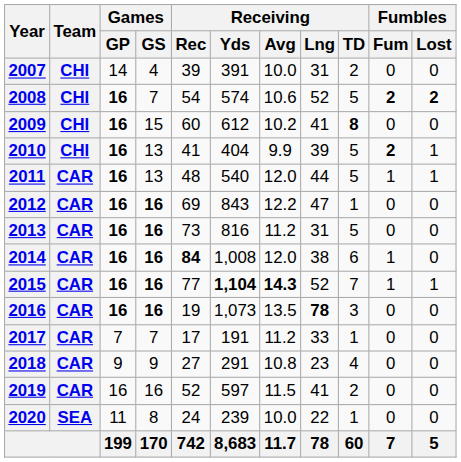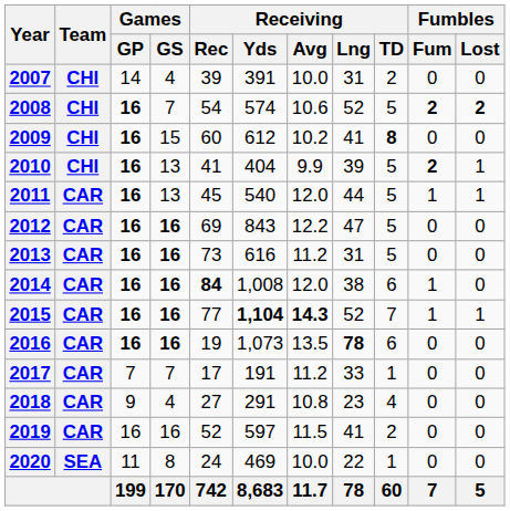 <table class="wikitable" style="text-align: center;">
 <tr>
 <th rowspan="2">Year</th>
 <th rowspan="2">Team</th>
 <th colspan="2">Games</th>
 <th colspan="5">Receiving</th>
 <th colspan="2">Fumbles</th>
 </tr>
 <tr>
 <th>GP</th>
 <th>GS</th>
 <th>Rec</th>
 <th>Yds</th>
 <th>Avg</th>
 <th>Lng</th>
 <th>TD</th>
 <th>Fum</th>
 <th>Lost</th>
 </tr>
 <tr>
 <th><a href='#'>2007</a></th>
 <th><a href='#'>CHI</a></th>
 <td>14</td>
 <td>4</td>
 <td>39</td>
 <td>391</td>
 <td>10.0</td>
 <td>31</td>
 <td>2</td>
 <td>0</td>
 <td>0</td>
 </tr>
 <tr>
 <th><a href='#'>2008</a></th>
 <th><a href='#'>CHI</a></th>
 <td><strong>16</strong></td>
 <td>7</td>
 <td>54</td>
 <td>574</td>
 <td>10.6</td>
 <td>52</td>
 <td>5</td>
 <td><strong>2</strong></td>
 <td><strong>2</strong></td>
 </tr>
 <tr>
 <th><a href='#'>2009</a></th>
 <th><a href='#'>CHI</a></th>
 <td><strong>16</strong></td>
 <td>15</td>
 <td>60</td>
 <td>612</td>
 <td>10.2</td>
 <td>41</td>
 <td><strong>8</strong></td>
 <td>0</td>
 <td>0</td>
 </tr>
 <tr>
 <th><a href='#'>2010</a></th>
 <th><a href='#'>CHI</a></th>
 <td><strong>16</strong></td>
 <td>13</td>
 <td>41</td>
 <td>404</td>
 <td>9.9</td>
 <td>39</td>
 <td>5</td>
 <td><strong>2</strong></td>
 <td>1</td>
 </tr>
 <tr>
 <th><a href='#'>2011</a></th>
 <th><a href='#'>CAR</a></th>
 <td><strong>16</strong></td>
 <td>13</td>
-<td>48</td>
+<td>45</td>
 <td>540</td>
 <td>12.0</td>
 <td>44</td>
 <td>5</td>
 <td>1</td>
 <td>1</td>
 </tr>
 <tr>
 <th><a href='#'>2012</a></th>
 <th><a href='#'>CAR</a></th>
 <td><strong>16</strong></td>
 <td><strong>16</strong></td>
 <td>69</td>
 <td>843</td>
 <td>12.2</td>
 <td>47</td>
-<td>1</td>
+<td>5</td>
 <td>0</td>
 <td>0</td>
 </tr>
 <tr>
 <th><a href='#'>2013</a></th>
 <th><a href='#'>CAR</a></th>
 <td><strong>16</strong></td>
 <td><strong>16</strong></td>
 <td>73</td>
-<td>816</td>
+<td>616</td>
 <td>11.2</td>
 <td>31</td>
 <td>5</td>
 <td>0</td>
 <td>0</td>
 </tr>
 <tr>
 <th><a href='#'>2014</a></th>
 <th><a href='#'>CAR</a></th>
 <td><strong>16</strong></td>
 <td><strong>16</strong></td>
 <td><strong>84</strong></td>
 <td>1,008</td>
 <td>12.0</td>
 <td>38</td>
 <td>6</td>
 <td>1</td>
 <td>0</td>
 </tr>
 <tr>
 <th><a href='#'>2015</a></th>
 <th><a href='#'>CAR</a></th>
 <td><strong>16</strong></td>
 <td><strong>16</strong></td>
 <td>77</td>
 <td><strong>1,104</strong></td>
 <td><strong>14.3</strong></td>
 <td>52</td>
 <td>7</td>
 <td>1</td>
 <td>1</td>
 </tr>
 <tr>
 <th><a href='#'>2016</a></th>
 <th><a href='#'>CAR</a></th>
 <td><strong>16</strong></td>
 <td><strong>16</strong></td>
 <td>19</td>
 <td>1,073</td>
 <td>13.5</td>
 <td><strong>78</strong></td>
-<td>3</td>
+<td>6</td>
 <td>0</td>
 <td>0</td>
 </tr>
 <tr>
 <th><a href='#'>2017</a></th>
 <th><a href='#'>CAR</a></th>
 <td>7</td>
 <td>7</td>
 <td>17</td>
 <td>191</td>
 <td>11.2</td>
 <td>33</td>
 <td>1</td>
 <td>0</td>
 <td>0</td>
 </tr>
 <tr>
 <th><a href='#'>2018</a></th>
 <th><a href='#'>CAR</a></th>
 <td>9</td>
-<td>9</td>
+<td>4</td>
 <td>27</td>
 <td>291</td>
 <td>10.8</td>
 <td>23</td>
 <td>4</td>
 <td>0</td>
 <td>0</td>
 </tr>
 <tr>
 <th><a href='#'>2019</a></th>
 <th><a href='#'>CAR</a></th>
 <td>16</td>
 <td>16</td>
 <td>52</td>
 <td>597</td>
 <td>11.5</td>
 <td>41</td>
 <td>2</td>
 <td>0</td>
 <td>0</td>
 </tr>
 <tr>
 <th><a href='#'>2020</a></th>
 <th><a href='#'>SEA</a></th>
 <td>11</td>
 <td>8</td>
 <td>24</td>
-<td>239</td>
+<td>469</td>
 <td>10.0</td>
 <td>22</td>
 <td>1</td>
 <td>0</td>
 <td>0</td>
 </tr>
 <tr>
 <th colspan="2"></th>
 <th>199</th>
 <th>170</th>
 <th>742</th>
 <th>8,683</th>
 <th>11.7</th>
 <th>78</th>
 <th>60</th>
 <th>7</th>
 <th>5</th>
 </tr>
 </table>
